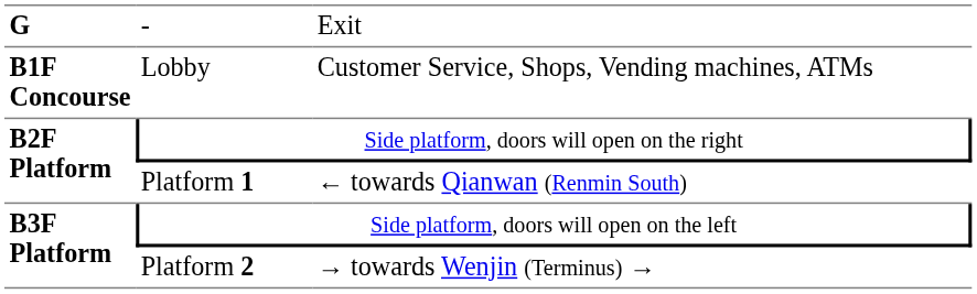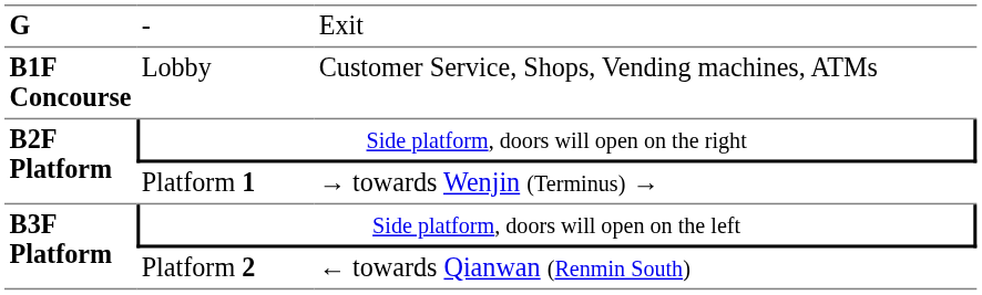 <table table border=0 cellspacing=0 cellpadding=3>
 <tr>
 <td style="border-top:solid 1px gray;" width=50 valign=top><strong>G</strong></td>
 <td style="border-top:solid 1px gray;" width=100 valign=top>-</td>
 <td style="border-top:solid 1px gray;" width=390 valign=top>Exit</td>
 </tr>
 <tr>
 <td style="border-bottom:solid 1px gray; border-top:solid 1px gray;" valign=top width=50><strong>B1F<br>Concourse</strong></td>
 <td style="border-bottom:solid 1px gray; border-top:solid 1px gray;" valign=top width=100>Lobby</td>
 <td style="border-bottom:solid 1px gray; border-top:solid 1px gray;" valign=top width=390>Customer Service, Shops, Vending machines, ATMs</td>
 </tr>
 <tr>
 <td style="border-bottom:solid 1px gray;" rowspan="2" valign=top><strong>B2F<br>Platform</strong></td>
 <td style="border-right:solid 2px black;border-left:solid 2px black;border-top:solid 0 gray;border-bottom:solid 2px black;text-align:center;" colspan=2><small><a href='#'>Side platform</a>, doors will open on the right</small></td>
 </tr>
 <tr>
 <td style="border-bottom:solid 1px gray;" valign=top>Platform <strong>1</strong></td>
-<td style="border-bottom:solid 1px gray;" valign=top>←  towards <a href='#'>Qianwan</a> <small>(<a href='#'>Renmin South</a>)</small></td>
+<td style="border-bottom:solid 1px gray;" valign=top><span>→</span>  towards <a href='#'>Wenjin</a> <small>(Terminus)</small> →</td>
 </tr>
 <tr>
 <td style="border-bottom:solid 1px gray;" rowspan="2" valign=top><strong>B3F<br>Platform</strong></td>
 <td style="border-right:solid 2px black;border-left:solid 2px black;border-top:solid 0 gray;border-bottom:solid 2px black;text-align:center;" colspan=2><small><a href='#'>Side platform</a>, doors will open on the left</small></td>
 </tr>
 <tr>
 <td style="border-bottom:solid 1px gray;" valign=top>Platform <strong>2</strong></td>
-<td style="border-bottom:solid 1px gray;" valign=top><span>→</span>  towards <a href='#'>Wenjin</a> <small>(Terminus)</small> →</td>
+<td style="border-bottom:solid 1px gray;" valign=top>←  towards <a href='#'>Qianwan</a> <small>(<a href='#'>Renmin South</a>)</small></td>
 </tr>
 </table>
